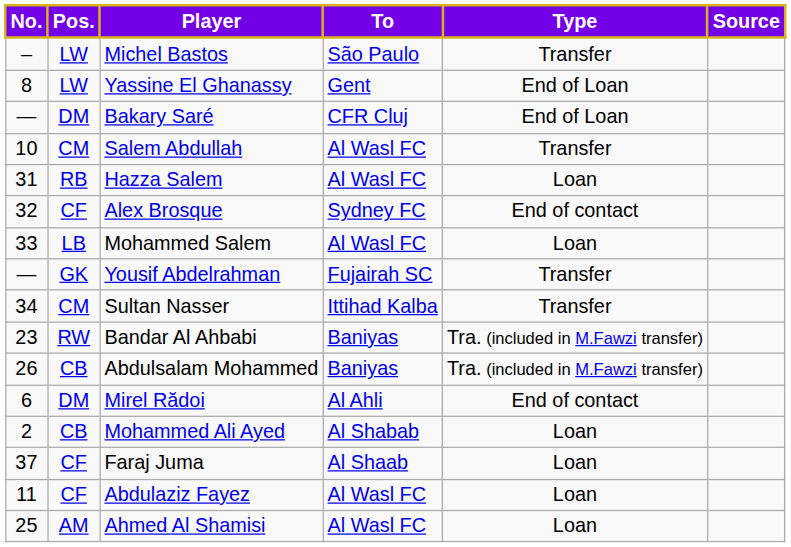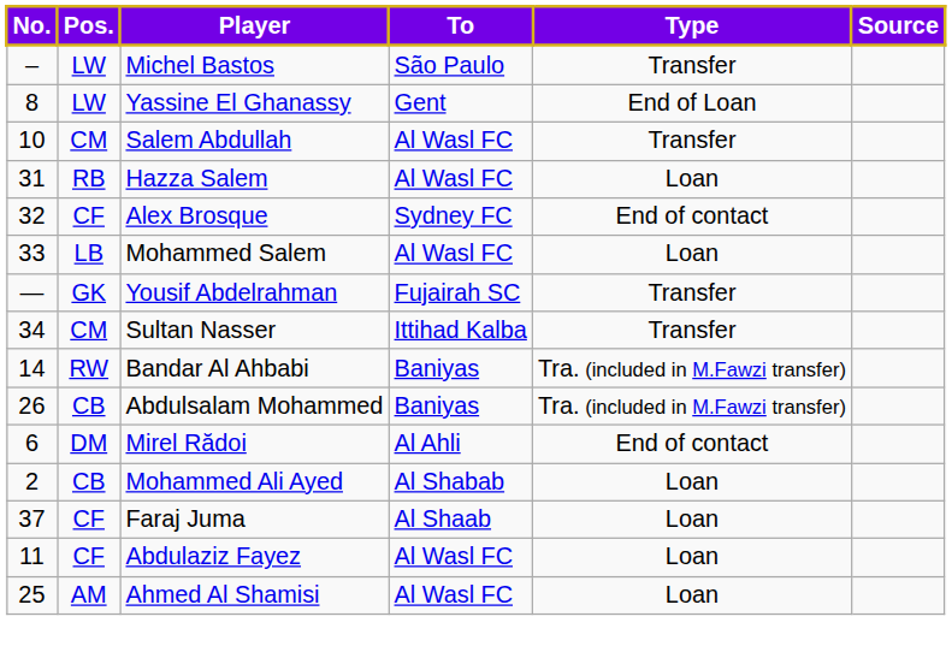 <table class="wikitable" style="text-align:center;">
 <tr>
 <th style="color:#FFFFFF; background:#7300E6; border:2px solid #D8B31B;">No.</th>
 <th style="color:#FFFFFF; background:#7300E6; border:2px solid #D8B31B;">Pos.</th>
 <th style="color:#FFFFFF; background:#7300E6; border:2px solid #D8B31B;">Player</th>
 <th style="color:#FFFFFF; background:#7300E6; border:2px solid #D8B31B;">To</th>
 <th style="color:#FFFFFF; background:#7300E6; border:2px solid #D8B31B;">Type</th>
 <th style="color:#FFFFFF; background:#7300E6; border:2px solid #D8B31B;">Source</th>
 </tr>
 <tr>
 <td>–</td>
 <td><a href='#'>LW</a></td>
 <td align=left> <a href='#'>Michel Bastos</a></td>
 <td align=left> <a href='#'>São Paulo</a></td>
 <td>Transfer</td>
 <td></td>
 </tr>
 <tr>
 <td>8</td>
 <td><a href='#'>LW</a></td>
 <td align=left> <a href='#'>Yassine El Ghanassy</a></td>
 <td align=left> <a href='#'>Gent</a></td>
-<td>End of Loan</td>
-<td></td>
-</tr>
-<tr>
-<td>—</td>
-<td><a href='#'>DM</a></td>
-<td align=left> <a href='#'>Bakary Saré</a></td>
-<td align=left> <a href='#'>CFR Cluj</a></td>
 <td>End of Loan</td>
 <td></td>
 </tr>
 <tr>
 <td>10</td>
 <td><a href='#'>CM</a></td>
 <td align=left> <a href='#'>Salem Abdullah</a></td>
 <td align=left> <a href='#'>Al Wasl FC</a></td>
 <td>Transfer</td>
 <td></td>
 </tr>
 <tr>
 <td>31</td>
 <td><a href='#'>RB</a></td>
 <td align=left> <a href='#'>Hazza Salem</a></td>
 <td align=left> <a href='#'>Al Wasl FC</a></td>
 <td>Loan</td>
 <td></td>
 </tr>
 <tr>
 <td>32</td>
 <td><a href='#'>CF</a></td>
 <td align=left> <a href='#'>Alex Brosque</a></td>
 <td align=left> <a href='#'>Sydney FC</a></td>
 <td>End of contact</td>
 <td> </td>
 </tr>
 <tr>
 <td>33</td>
 <td><a href='#'>LB</a></td>
 <td align=left> Mohammed Salem</td>
 <td align=left> <a href='#'>Al Wasl FC</a></td>
 <td>Loan</td>
 <td></td>
 </tr>
 <tr>
 <td>—</td>
 <td><a href='#'>GK</a></td>
 <td align=left> <a href='#'>Yousif Abdelrahman</a></td>
 <td align=left> <a href='#'>Fujairah SC</a></td>
 <td>Transfer</td>
 <td></td>
 </tr>
 <tr>
 <td>34</td>
 <td><a href='#'>CM</a></td>
 <td align=left> Sultan Nasser</td>
 <td align=left> <a href='#'>Ittihad Kalba</a></td>
 <td>Transfer</td>
 <td> </td>
 </tr>
 <tr>
-<td>23</td>
+<td>14</td>
 <td><a href='#'>RW</a></td>
 <td align=left> Bandar Al Ahbabi</td>
 <td align=left> <a href='#'>Baniyas</a></td>
 <td>Tra.<small> (included in <a href='#'>M.Fawzi</a> transfer)</small></td>
 <td></td>
 </tr>
 <tr>
 <td>26</td>
 <td><a href='#'>CB</a></td>
 <td align=left> Abdulsalam Mohammed</td>
 <td align=left> <a href='#'>Baniyas</a></td>
 <td>Tra.<small> (included in <a href='#'>M.Fawzi</a> transfer)</small></td>
 <td></td>
 </tr>
 <tr>
 <td>6</td>
 <td><a href='#'>DM</a></td>
 <td align=left> <a href='#'>Mirel Rădoi</a></td>
 <td align=left> <a href='#'>Al Ahli</a></td>
 <td>End of contact</td>
 <td></td>
 </tr>
 <tr>
 <td>2</td>
 <td><a href='#'>CB</a></td>
 <td align=left> <a href='#'>Mohammed Ali Ayed</a></td>
 <td align=left> <a href='#'>Al Shabab</a></td>
 <td>Loan</td>
 <td></td>
 </tr>
 <tr>
 <td>37</td>
 <td><a href='#'>CF</a></td>
 <td align=left> Faraj Juma</td>
 <td align=left> <a href='#'>Al Shaab</a></td>
 <td>Loan</td>
 <td></td>
 </tr>
 <tr>
 <td>11</td>
 <td><a href='#'>CF</a></td>
 <td align=left> <a href='#'>Abdulaziz Fayez</a></td>
 <td align=left> <a href='#'>Al Wasl FC</a></td>
 <td>Loan</td>
 <td></td>
 </tr>
 <tr>
 <td>25</td>
 <td><a href='#'>AM</a></td>
 <td align=left> <a href='#'>Ahmed Al Shamisi</a></td>
 <td align=left> <a href='#'>Al Wasl FC</a></td>
 <td>Loan</td>
 <td></td>
 </tr>
 </table>
